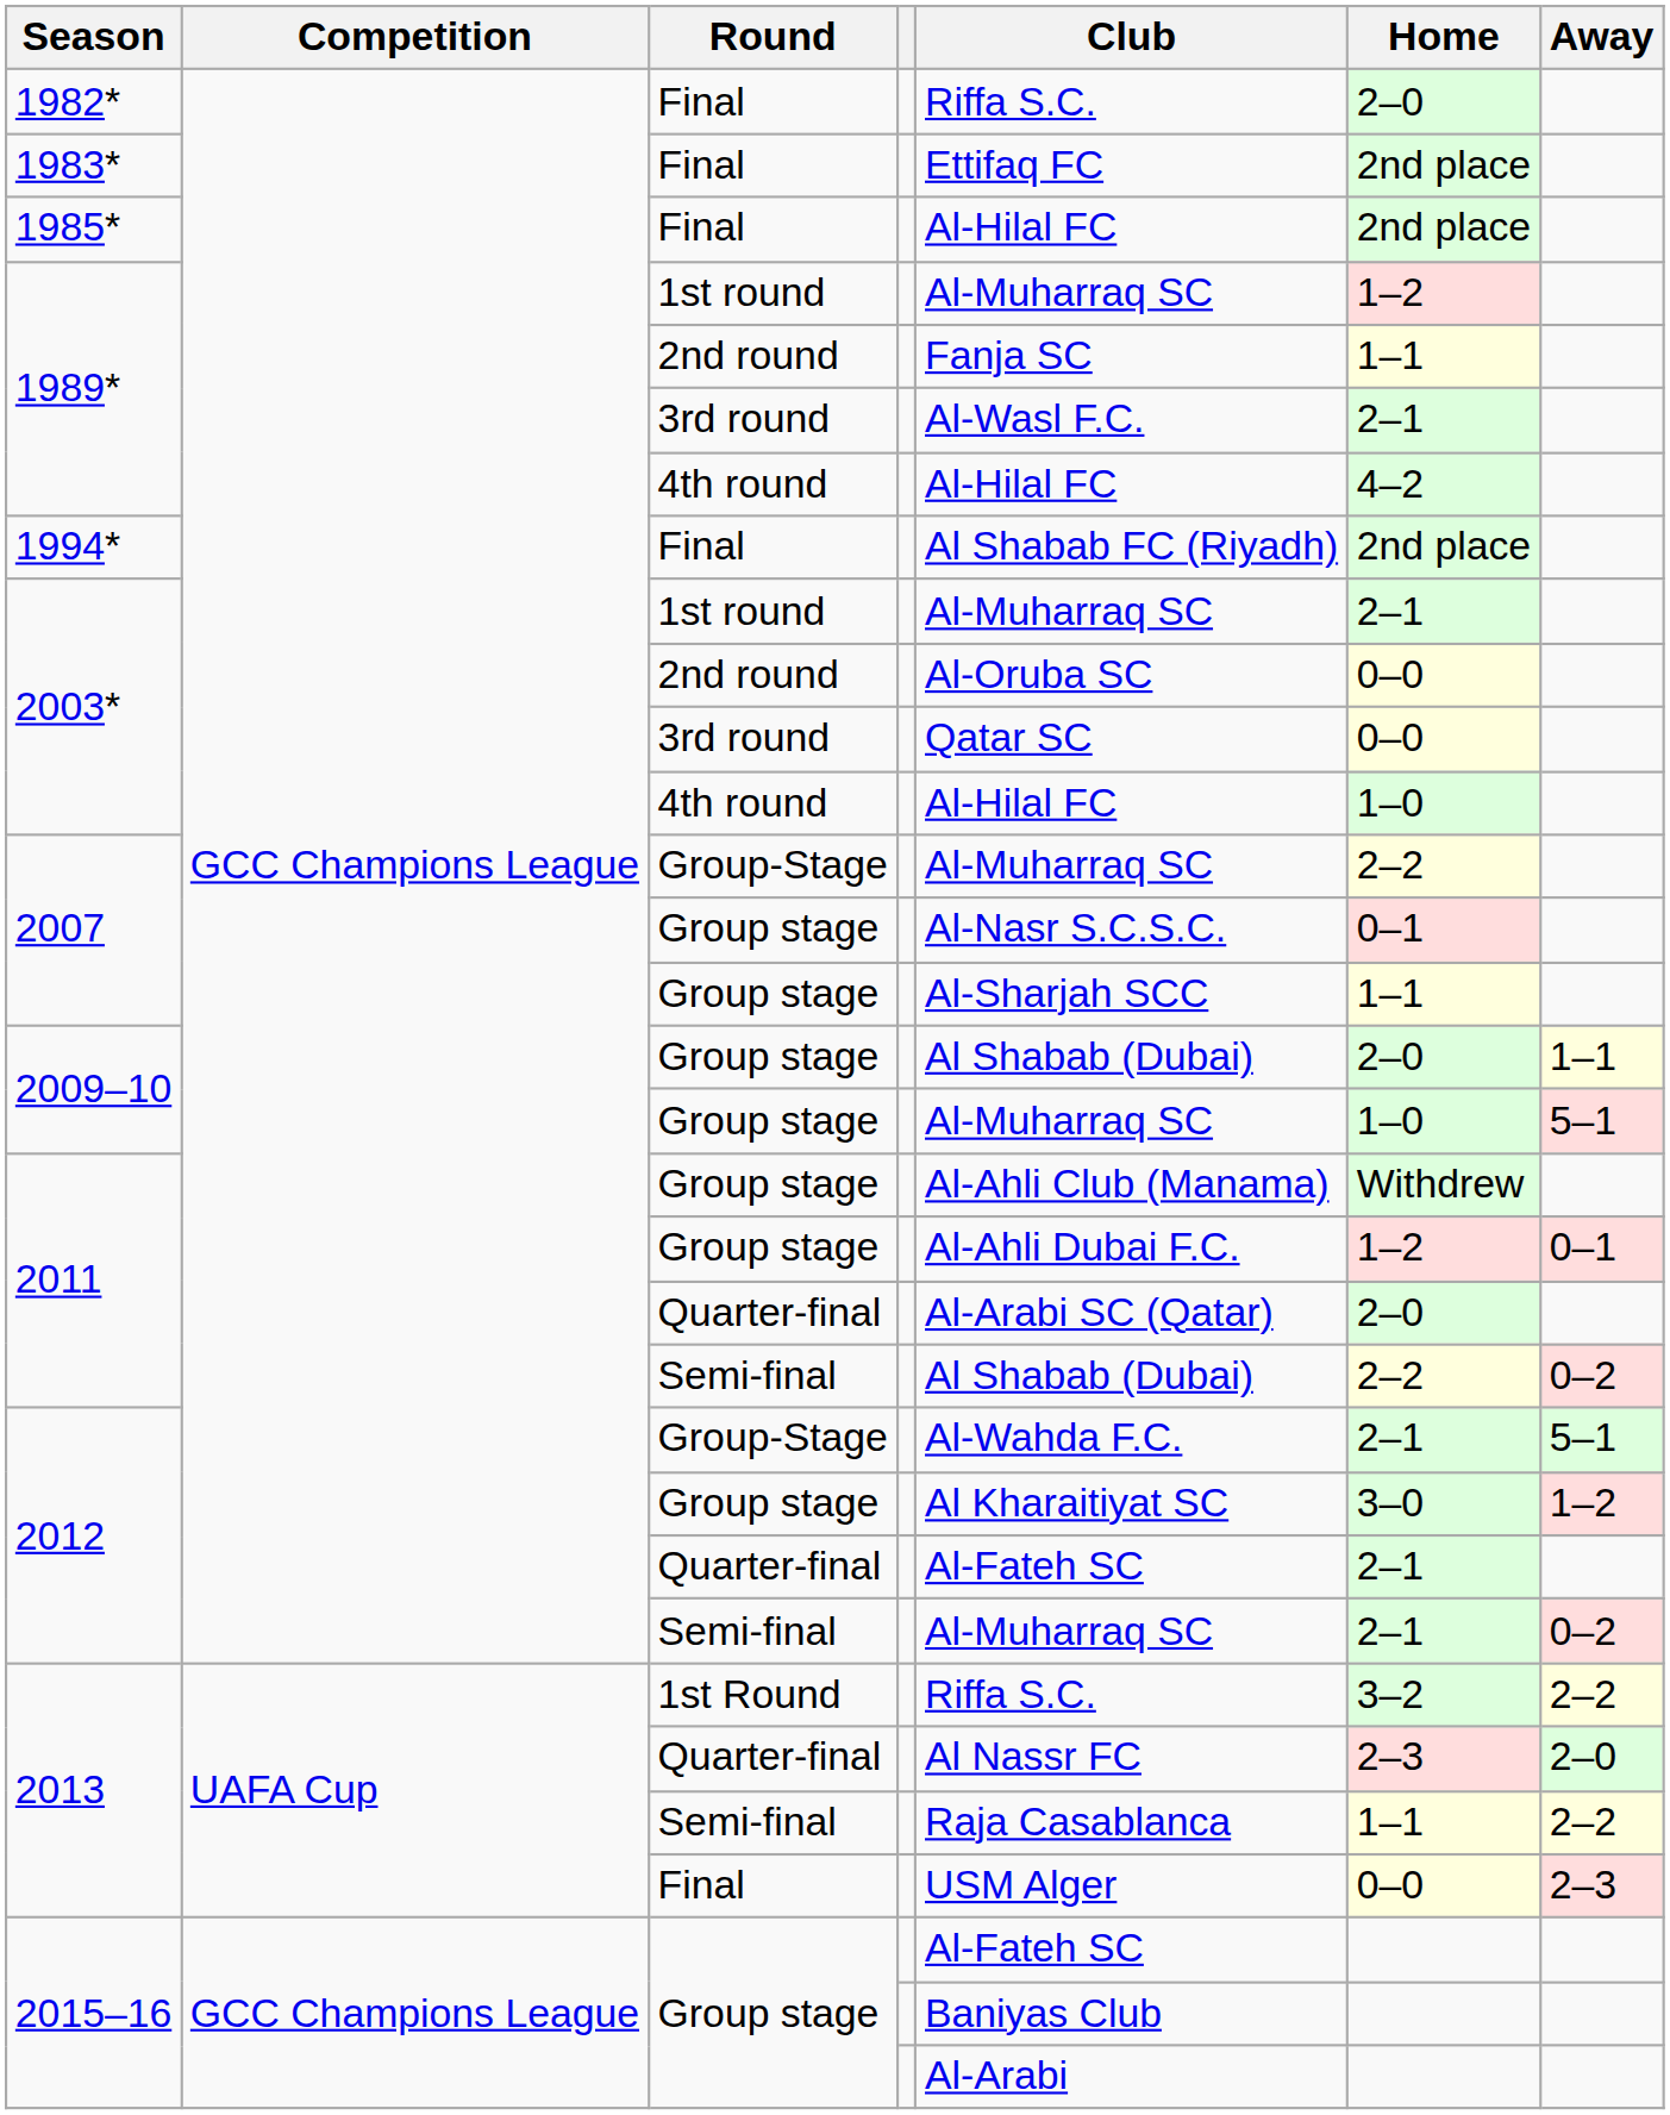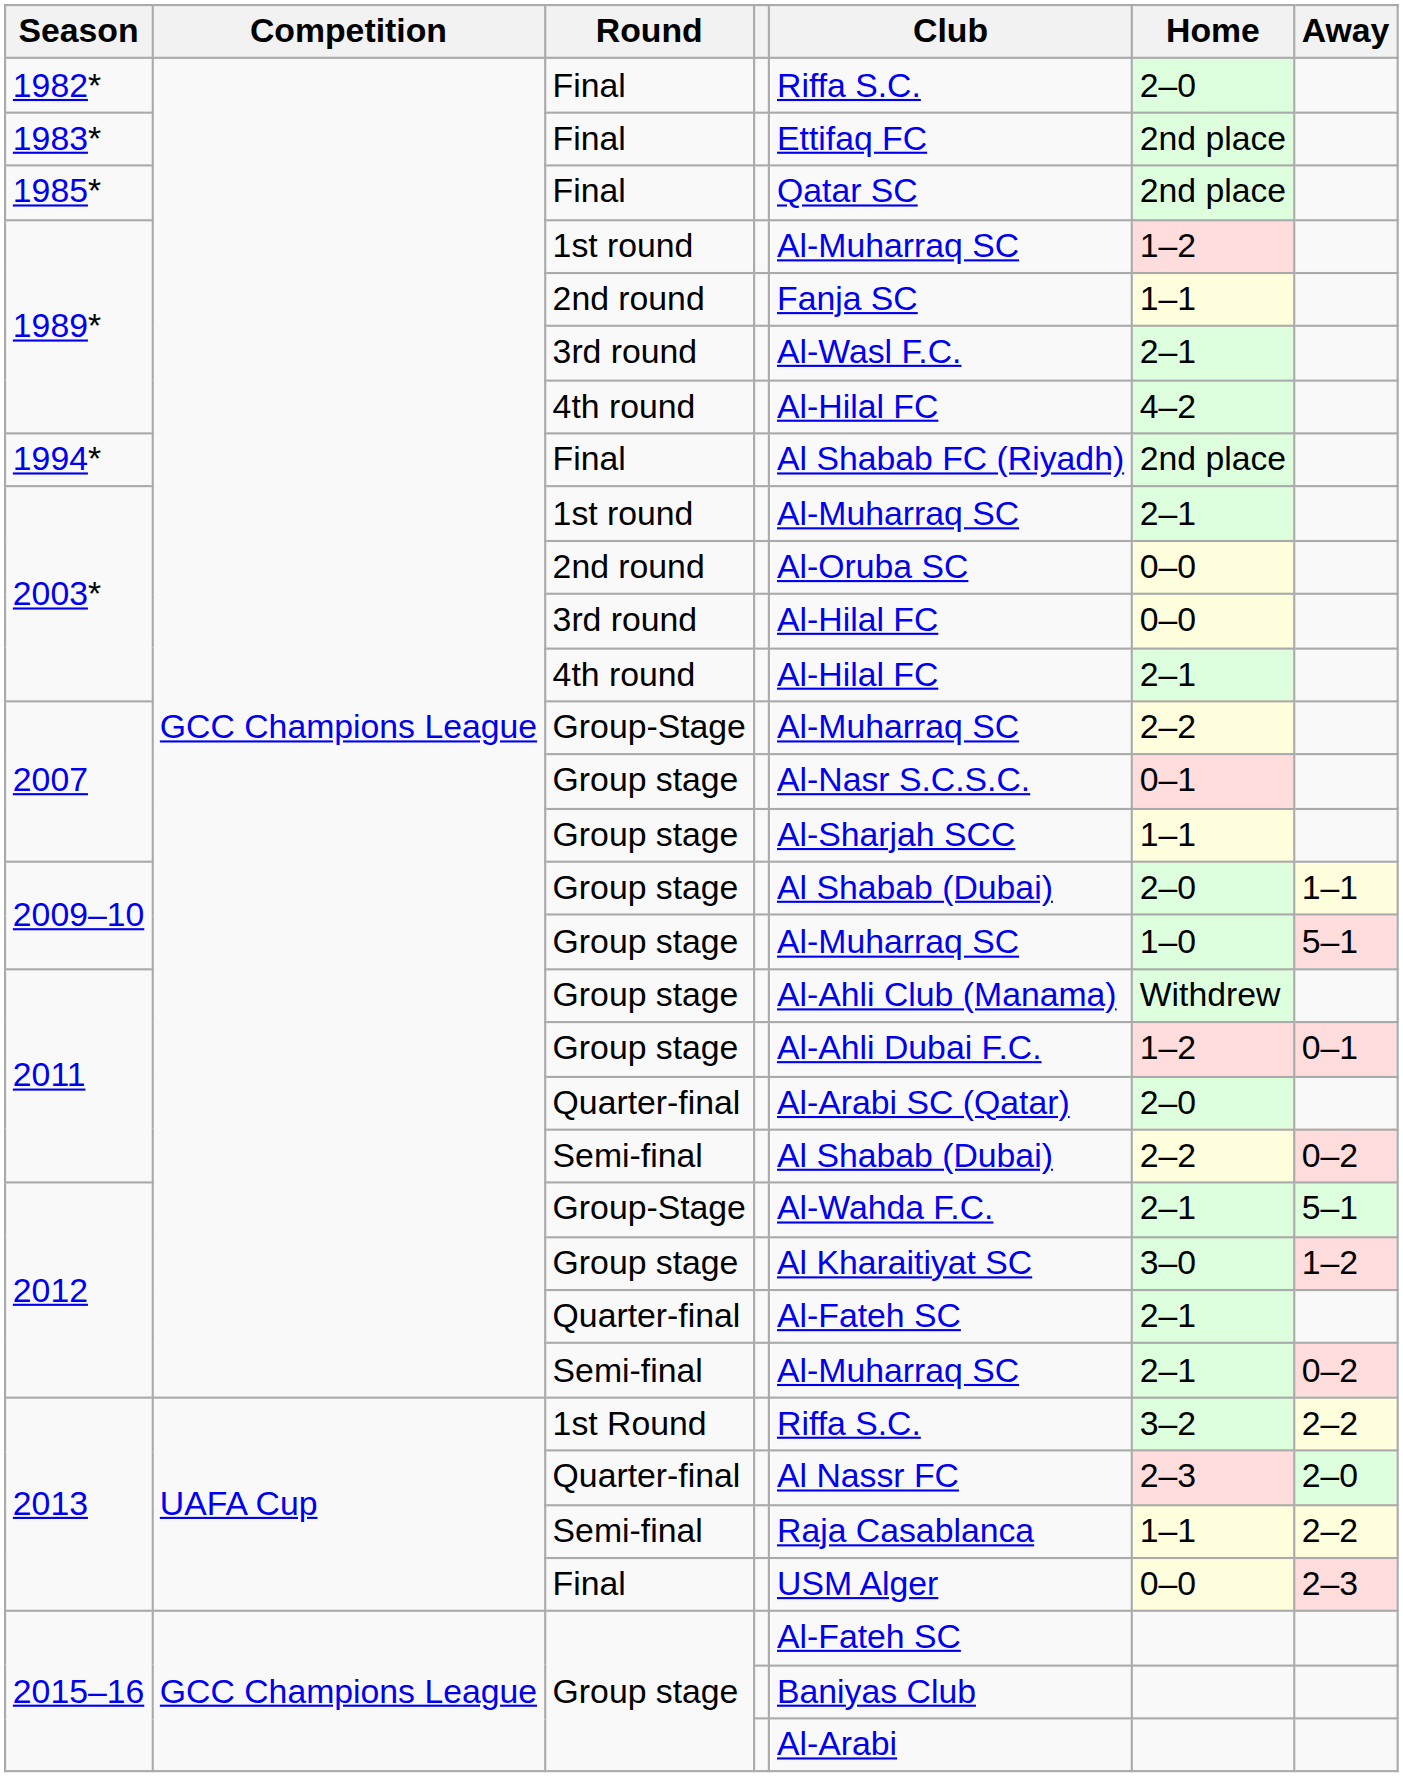 <table class="wikitable collapsible">
 <tr>
 <th>Season</th>
 <th>Competition</th>
 <th>Round</th>
 <th></th>
 <th>Club</th>
 <th>Home</th>
 <th>Away</th>
 </tr>
 <tr>
 <td><a href='#'>1982</a>*</td>
 <td rowspan="25"><a href='#'>GCC Champions League</a></td>
 <td>Final</td>
 <td></td>
 <td><a href='#'>Riffa S.C.</a></td>
 <td bgcolor="#ddffdd">2–0</td>
 <td></td>
 </tr>
 <tr>
 <td><a href='#'>1983</a>*</td>
 <td>Final</td>
 <td></td>
 <td><a href='#'>Ettifaq FC</a></td>
 <td bgcolor="#ddffdd">2nd place</td>
 <td></td>
 </tr>
 <tr>
 <td><a href='#'>1985</a>*</td>
 <td>Final</td>
 <td></td>
-<td><a href='#'>Al-Hilal FC</a></td>
+<td><a href='#'>Qatar SC</a></td>
 <td bgcolor="#ddffdd">2nd place</td>
 <td></td>
 </tr>
 <tr>
 <td rowspan="4"><a href='#'>1989</a>*</td>
 <td>1st round</td>
 <td></td>
 <td><a href='#'>Al-Muharraq SC</a></td>
 <td bgcolor="#ffdddd">1–2</td>
 <td></td>
 </tr>
 <tr>
 <td>2nd round</td>
 <td></td>
 <td><a href='#'>Fanja SC</a></td>
 <td bgcolor="#ffffdd">1–1</td>
 <td></td>
 </tr>
 <tr>
 <td>3rd round</td>
 <td></td>
 <td><a href='#'>Al-Wasl F.C.</a></td>
 <td bgcolor="#ddffdd">2–1</td>
 <td></td>
 </tr>
 <tr>
 <td>4th round</td>
 <td></td>
 <td><a href='#'>Al-Hilal FC</a></td>
 <td bgcolor="#ddffdd">4–2</td>
 <td></td>
 </tr>
 <tr>
 <td><a href='#'>1994</a>*</td>
 <td>Final</td>
 <td></td>
 <td><a href='#'>Al Shabab FC (Riyadh)</a></td>
 <td bgcolor="#ddffdd">2nd place</td>
 <td></td>
 </tr>
 <tr>
 <td rowspan="4"><a href='#'>2003</a>*</td>
 <td>1st round</td>
 <td></td>
 <td><a href='#'>Al-Muharraq SC</a></td>
 <td bgcolor="#ddffdd">2–1</td>
 <td></td>
 </tr>
 <tr>
 <td>2nd round</td>
 <td></td>
 <td><a href='#'>Al-Oruba SC</a></td>
 <td bgcolor="#ffffdd">0–0</td>
 <td></td>
 </tr>
 <tr>
 <td>3rd round</td>
 <td></td>
-<td><a href='#'>Qatar SC</a></td>
+<td><a href='#'>Al-Hilal FC</a></td>
 <td bgcolor="#ffffdd">0–0</td>
 <td></td>
 </tr>
 <tr>
 <td>4th round</td>
 <td></td>
 <td><a href='#'>Al-Hilal FC</a></td>
-<td bgcolor="#ddffdd">1–0</td>
+<td bgcolor="#ddffdd">2–1</td>
 <td></td>
 </tr>
 <tr>
 <td rowspan="3"><a href='#'>2007</a></td>
 <td>Group-Stage</td>
 <td></td>
 <td><a href='#'>Al-Muharraq SC</a></td>
 <td bgcolor="#ffffdd">2–2</td>
 <td></td>
 </tr>
 <tr>
 <td>Group stage</td>
 <td></td>
 <td><a href='#'>Al-Nasr S.C.S.C.</a></td>
 <td bgcolor="#ffdddd">0–1</td>
 <td></td>
 </tr>
 <tr>
 <td>Group stage</td>
 <td></td>
 <td><a href='#'>Al-Sharjah SCC</a></td>
 <td bgcolor="#ffffdd">1–1</td>
 <td></td>
 </tr>
 <tr>
 <td rowspan="2"><a href='#'>2009–10</a></td>
 <td>Group stage</td>
 <td></td>
 <td><a href='#'>Al Shabab (Dubai)</a></td>
 <td bgcolor="#ddffdd">2–0</td>
 <td bgcolor="#ffffdd">1–1</td>
 </tr>
 <tr>
 <td>Group stage</td>
 <td></td>
 <td><a href='#'>Al-Muharraq SC</a></td>
 <td bgcolor="#ddffdd">1–0</td>
 <td bgcolor="#ffdddd">5–1</td>
 </tr>
 <tr>
 <td rowspan="4"><a href='#'>2011</a></td>
 <td>Group stage</td>
 <td></td>
 <td><a href='#'>Al-Ahli Club (Manama)</a></td>
 <td bgcolor="#ddffdd">Withdrew</td>
 </tr>
 <tr>
 <td>Group stage</td>
 <td></td>
 <td><a href='#'>Al-Ahli Dubai F.C.</a></td>
 <td bgcolor="#ffdddd">1–2</td>
 <td bgcolor="#ffdddd">0–1</td>
 </tr>
 <tr>
 <td>Quarter-final</td>
 <td></td>
 <td><a href='#'>Al-Arabi SC (Qatar)</a></td>
 <td bgcolor="#ddffdd">2–0</td>
 </tr>
 <tr>
 <td>Semi-final</td>
 <td></td>
 <td><a href='#'>Al Shabab (Dubai)</a></td>
 <td bgcolor="#ffffdd">2–2</td>
 <td bgcolor="#ffdddd">0–2</td>
 </tr>
 <tr>
 <td rowspan="4"><a href='#'>2012</a></td>
 <td>Group-Stage</td>
 <td></td>
 <td><a href='#'>Al-Wahda F.C.</a></td>
 <td bgcolor="#ddffdd">2–1</td>
 <td bgcolor="#ddffdd">5–1</td>
 </tr>
 <tr>
 <td>Group stage</td>
 <td></td>
 <td><a href='#'>Al Kharaitiyat SC</a></td>
 <td bgcolor="#ddffdd">3–0</td>
 <td bgcolor="#ffdddd">1–2</td>
 </tr>
 <tr>
 <td>Quarter-final</td>
 <td></td>
 <td><a href='#'>Al-Fateh SC</a></td>
 <td bgcolor="#ddffdd">2–1</td>
 </tr>
 <tr>
 <td>Semi-final</td>
 <td></td>
 <td><a href='#'>Al-Muharraq SC</a></td>
 <td bgcolor="#ddffdd">2–1</td>
 <td bgcolor="#ffdddd">0–2</td>
 </tr>
 <tr>
 <td rowspan="4"><a href='#'>2013</a></td>
 <td rowspan="4"><a href='#'>UAFA Cup</a></td>
 <td>1st Round</td>
 <td></td>
 <td><a href='#'>Riffa S.C.</a></td>
 <td bgcolor="#ddffdd">3–2</td>
 <td bgcolor="#ffffdd">2–2</td>
 </tr>
 <tr>
 <td>Quarter-final</td>
 <td></td>
 <td><a href='#'>Al Nassr FC</a></td>
 <td bgcolor="#ffdddd">2–3</td>
 <td bgcolor="#ddffdd">2–0</td>
 </tr>
 <tr>
 <td>Semi-final</td>
 <td></td>
 <td><a href='#'>Raja Casablanca</a></td>
 <td bgcolor="#ffffdd">1–1</td>
 <td bgcolor="#ffffdd">2–2</td>
 </tr>
 <tr>
 <td>Final</td>
 <td></td>
 <td><a href='#'>USM Alger</a></td>
 <td bgcolor="#ffffdd">0–0</td>
 <td bgcolor="#ffdddd">2–3</td>
 </tr>
 <tr>
 <td rowspan="3"><a href='#'>2015–16</a></td>
 <td rowspan="3"><a href='#'>GCC Champions League</a></td>
 <td rowspan="3">Group stage</td>
 <td></td>
 <td><a href='#'>Al-Fateh SC</a></td>
 <td></td>
 <td></td>
 </tr>
 <tr>
 <td></td>
 <td><a href='#'>Baniyas Club</a></td>
 <td></td>
 <td></td>
 </tr>
 <tr>
 <td></td>
 <td><a href='#'>Al-Arabi</a></td>
 <td></td>
 <td></td>
 </tr>
 </table>
